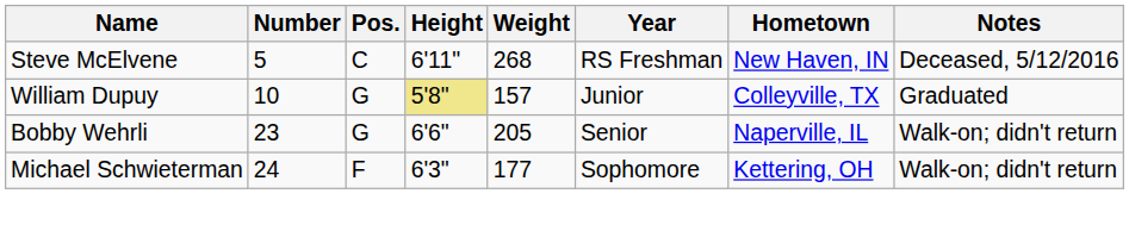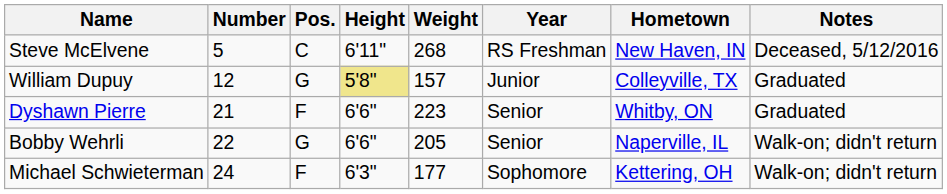 <table class="wikitable sortable" border="1">
 <tr>
 <th>Name</th>
 <th>Number</th>
 <th>Pos.</th>
 <th>Height</th>
 <th>Weight</th>
 <th>Year</th>
 <th>Hometown</th>
 <th class="unsortable">Notes</th>
 </tr>
 <tr>
 <td>Steve McElvene</td>
 <td>5</td>
 <td>C</td>
 <td>6'11"</td>
 <td>268</td>
 <td>RS Freshman</td>
 <td><a href='#'>New Haven, IN</a></td>
 <td>Deceased, 5/12/2016</td>
 </tr>
 <tr>
 <td>William Dupuy</td>
-<td>10</td>
+<td>12</td>
 <td>G</td>
 <td style="background: khaki;">5'8"</td>
 <td>157</td>
 <td>Junior</td>
 <td><a href='#'>Colleyville, TX</a></td>
 <td>Graduated</td>
 </tr>
 <tr>
+<td><a href='#'>Dyshawn Pierre</a></td>
+<td>21</td>
+<td>F</td>
+<td>6'6"</td>
+<td>223</td>
+<td>Senior</td>
+<td><a href='#'>Whitby, ON</a></td>
+<td>Graduated</td>
+</tr>
+<tr>
 <td>Bobby Wehrli</td>
-<td>23</td>
+<td>22</td>
 <td>G</td>
 <td>6'6"</td>
 <td>205</td>
 <td>Senior</td>
 <td><a href='#'>Naperville, IL</a></td>
 <td>Walk-on; didn't return</td>
 </tr>
 <tr>
 <td>Michael Schwieterman</td>
 <td>24</td>
 <td>F</td>
 <td>6'3"</td>
 <td>177</td>
 <td>Sophomore</td>
 <td><a href='#'>Kettering, OH</a></td>
 <td>Walk-on; didn't return</td>
 </tr>
 </table>
